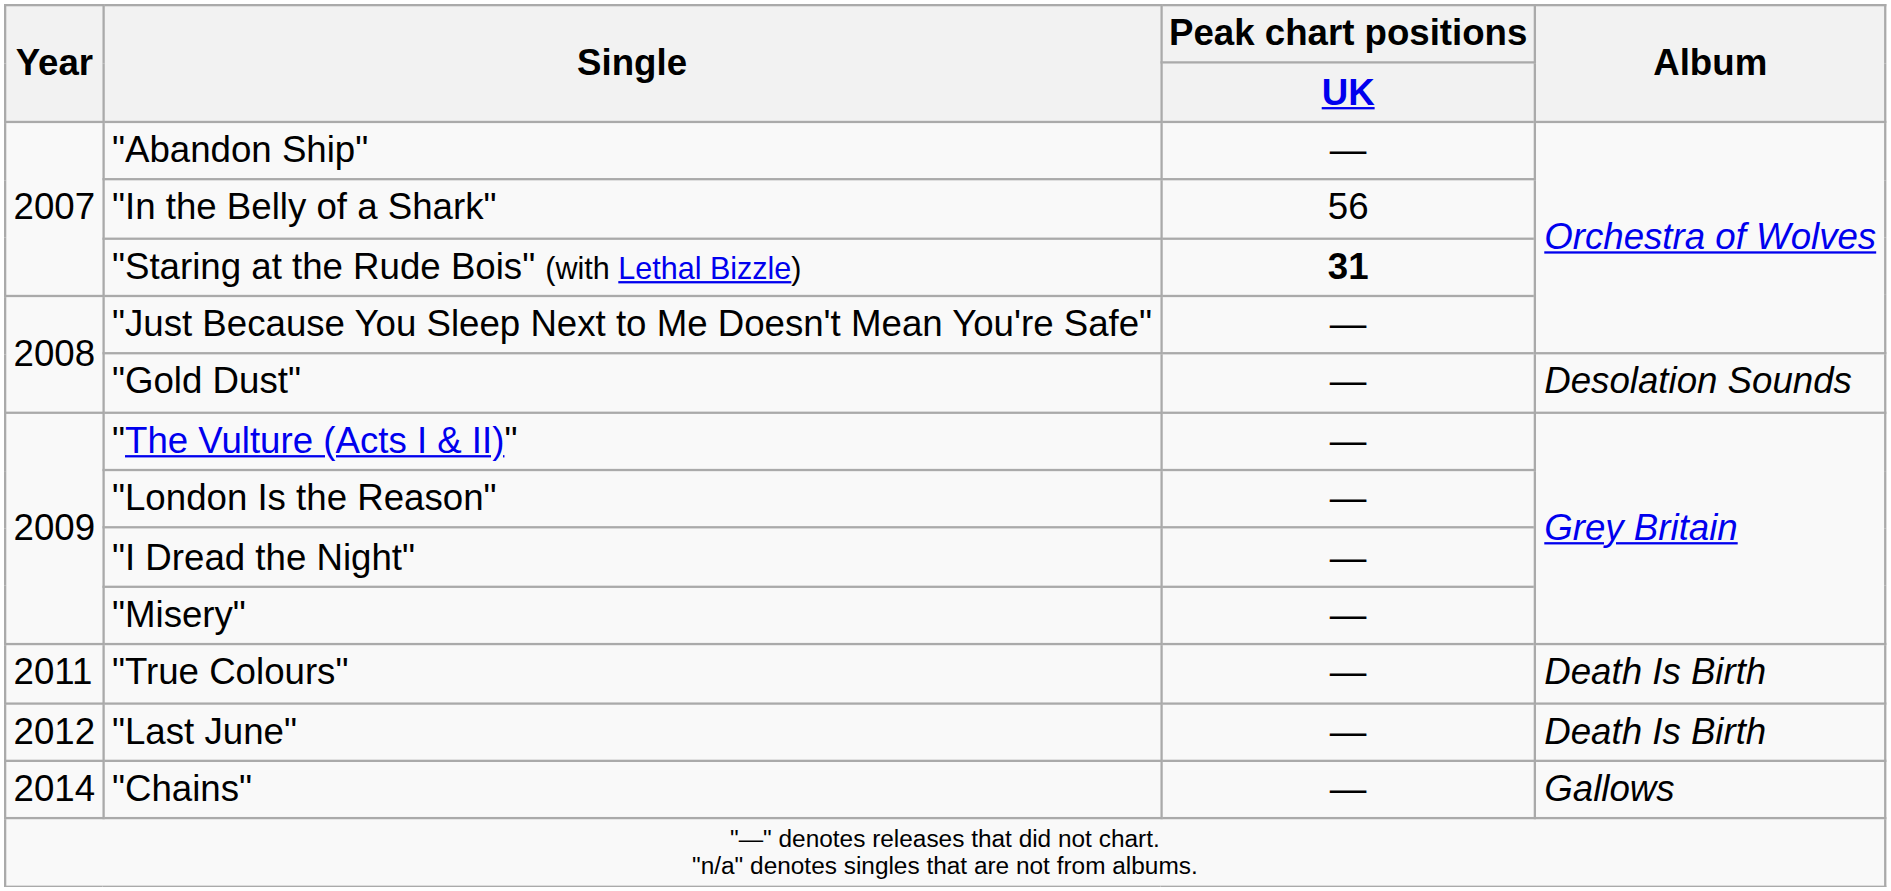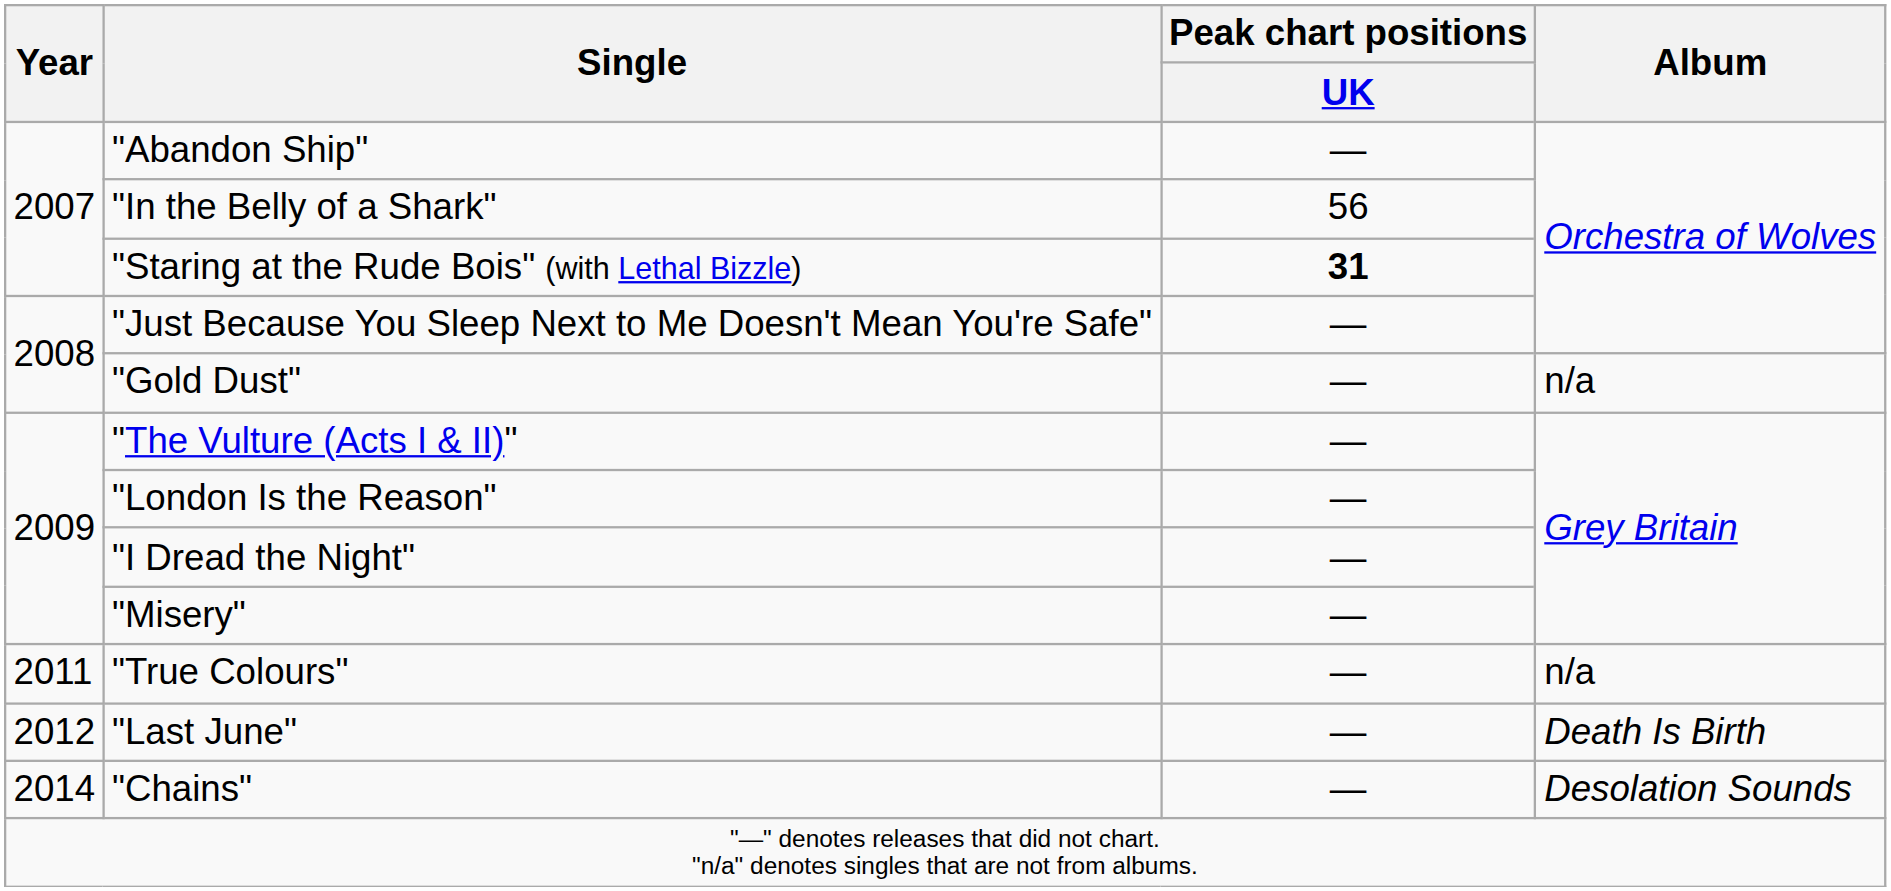 <table class="wikitable">
 <tr>
 <th rowspan="2">Year</th>
 <th rowspan="2">Single</th>
 <th>Peak chart positions</th>
 <th rowspan="2">Album</th>
 </tr>
 <tr>
 <th style="text-align:center;"><a href='#'>UK</a><br></th>
 </tr>
 <tr>
 <td rowspan="3">2007</td>
 <td>"Abandon Ship"</td>
 <td style="text-align:center;"> —</td>
 <td rowspan="4"><em><a href='#'>Orchestra of Wolves</a></em></td>
 </tr>
 <tr>
 <td>"In the Belly of a Shark"</td>
 <td style="text-align:center;"> 56</td>
 </tr>
 <tr>
 <td>"Staring at the Rude Bois" <small>(with <a href='#'>Lethal Bizzle</a>)</small></td>
 <td style="text-align:center;"><strong> 31</strong></td>
 </tr>
 <tr>
 <td rowspan="2">2008</td>
 <td>"Just Because You Sleep Next to Me Doesn't Mean You're Safe"</td>
 <td style="text-align:center;"> —</td>
 </tr>
 <tr>
 <td>"Gold Dust"</td>
 <td style="text-align:center;"> —</td>
-<td><em>Desolation Sounds</em></td>
+<td>n/a</td>
 </tr>
 <tr>
 <td rowspan="4">2009</td>
 <td>"<a href='#'>The Vulture (Acts I & II)</a>"</td>
 <td style="text-align:center;"> —</td>
 <td rowspan="4"><em><a href='#'>Grey Britain</a></em></td>
 </tr>
 <tr>
 <td>"London Is the Reason"</td>
 <td style="text-align:center;"> —</td>
 </tr>
 <tr>
 <td>"I Dread the Night"</td>
 <td style="text-align:center;"> —</td>
 </tr>
 <tr>
 <td>"Misery"</td>
 <td style="text-align:center;"> —</td>
 </tr>
 <tr>
 <td>2011</td>
 <td>"True Colours"</td>
 <td style="text-align:center;"> —</td>
-<td><em>Death Is Birth</em></td>
+<td>n/a</td>
 </tr>
 <tr>
 <td>2012</td>
 <td>"Last June"</td>
 <td style="text-align:center;"> —</td>
 <td><em>Death Is Birth</em></td>
 </tr>
 <tr>
 <td>2014</td>
 <td>"Chains"</td>
 <td style="text-align:center;"> —</td>
-<td><em>Gallows</em></td>
+<td><em>Desolation Sounds</em></td>
 </tr>
 <tr>
 <td colspan="4" style="text-align:center; font-size:8pt;">"—" denotes releases that did not chart.<br>"n/a" denotes singles that are not from albums.</td>
 </tr>
 </table>
